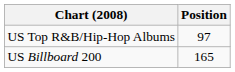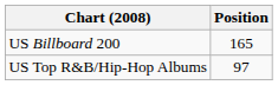 <table class="wikitable">
 <tr>
 <th>Chart (2008)</th>
 <th>Position</th>
 </tr>
 <tr>
+<td>US <em>Billboard</em> 200</td>
+<td style="text-align:center;">165</td>
+</tr>
+<tr>
 <td>US Top R&B/Hip-Hop Albums</td>
 <td style="text-align:center;">97</td>
 </tr>
-<tr>
-<td>US <em>Billboard</em> 200</td>
-<td style="text-align:center;">165</td>
-</tr>
 </table>
